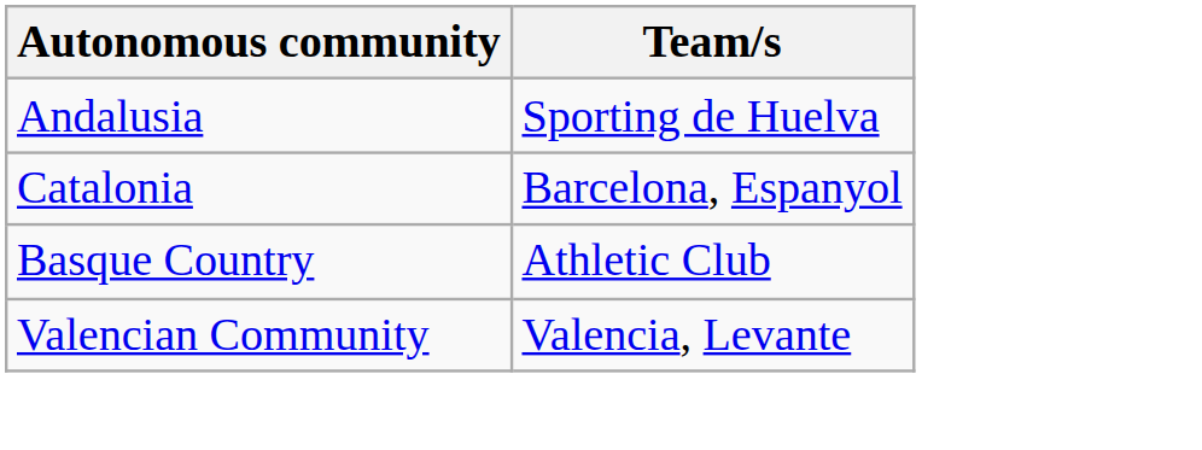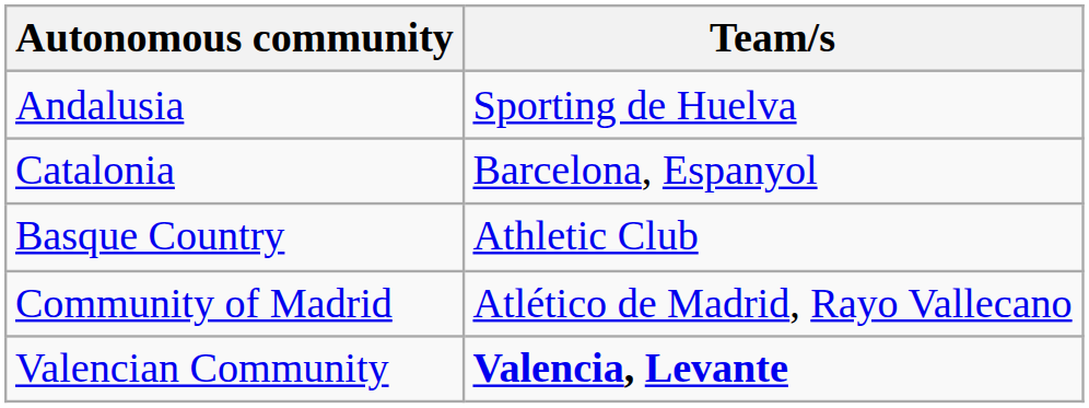 <table class="wikitable">
 <tr>
 <th>Autonomous community</th>
 <th>Team/s</th>
 </tr>
 <tr>
 <td> <a href='#'>Andalusia</a></td>
 <td><a href='#'>Sporting de Huelva</a></td>
 </tr>
 <tr>
 <td> <a href='#'>Catalonia</a></td>
 <td><a href='#'>Barcelona</a>, <a href='#'>Espanyol</a></td>
 </tr>
 <tr>
 <td> <a href='#'>Basque Country</a></td>
 <td><a href='#'>Athletic Club</a></td>
 </tr>
 <tr>
+<td> <a href='#'>Community of Madrid</a></td>
+<td><a href='#'>Atlético de Madrid</a>, <a href='#'>Rayo Vallecano</a></td>
+</tr>
+<tr>
 <td> <a href='#'>Valencian Community</a></td>
-<td><a href='#'>Valencia</a>, <a href='#'>Levante</a></td>
+<td><strong><a href='#'>Valencia</a>, <a href='#'>Levante</a></strong></td>
 </tr>
 </table>
